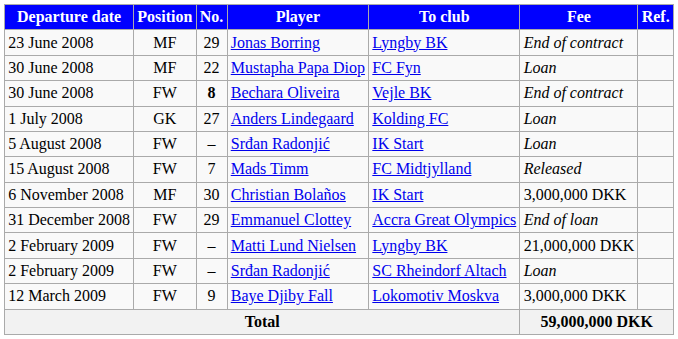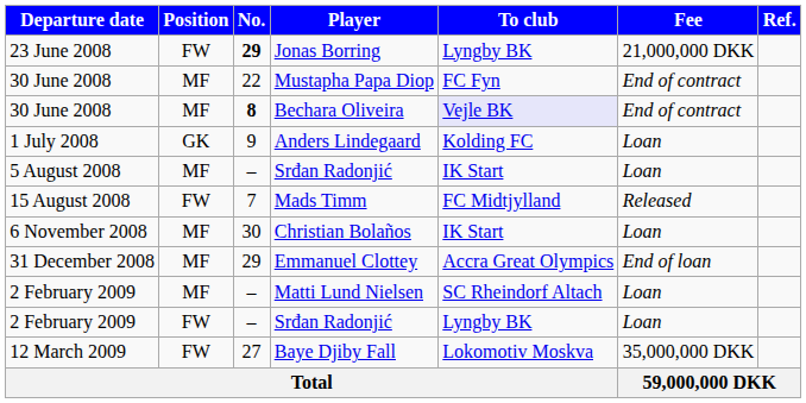 <table class="wikitable sortable">
 <tr>
 <th style="background:#0000ff; color:white;"><strong>Departure date</strong></th>
 <th style="background:#0000ff; color:white;"><strong>Position</strong></th>
 <th style="background:#0000ff; color:white;"><strong>No.</strong></th>
 <th style="background:#0000ff; color:white;"><strong>Player</strong></th>
 <th style="background:#0000ff; color:white;"><strong>To club</strong></th>
 <th style="background:#0000ff; color:white;"><strong>Fee</strong></th>
 <th style="background:#0000ff; color:white;"><strong>Ref.</strong></th>
 </tr>
 <tr>
 <td>23 June 2008</td>
-<td style="text-align:center;">MF</td>
-<td style="text-align:center;">29</td>
+<td style="text-align:center;">FW</td>
+<td style="text-align:center;"><strong>29</strong></td>
 <td style="text-align:left;"> <a href='#'>Jonas Borring</a></td>
 <td style="text-align:left;"> <a href='#'>Lyngby BK</a></td>
-<td><em>End of contract</em></td>
+<td>21,000,000 DKK</td>
 <td></td>
 </tr>
 <tr>
 <td>30 June 2008</td>
 <td style="text-align:center;">MF</td>
 <td style="text-align:center;">22</td>
 <td style="text-align:left;"> <a href='#'>Mustapha Papa Diop</a></td>
 <td style="text-align:left;"> <a href='#'>FC Fyn</a></td>
-<td><em>Loan</em></td>
+<td><em>End of contract</em></td>
 <td></td>
 </tr>
 <tr>
 <td>30 June 2008</td>
-<td style="text-align:center;">FW</td>
+<td style="text-align:center;">MF</td>
 <td style="text-align:center;"><strong>8</strong></td>
 <td style="text-align:left;"> <a href='#'>Bechara Oliveira</a></td>
-<td style="text-align:left;"> <a href='#'>Vejle BK</a></td>
+<td style="background: lavender; text-align:left;"> <a href='#'>Vejle BK</a></td>
 <td><em>End of contract</em></td>
 <td></td>
 </tr>
 <tr>
 <td>1 July 2008</td>
 <td style="text-align:center;">GK</td>
-<td style="text-align:center;">27</td>
+<td style="text-align:center;">9</td>
 <td style="text-align:left;"> <a href='#'>Anders Lindegaard</a></td>
 <td style="text-align:left;"> <a href='#'>Kolding FC</a></td>
 <td><em>Loan</em></td>
 <td></td>
 </tr>
 <tr>
 <td>5 August 2008</td>
-<td style="text-align:center;">FW</td>
+<td style="text-align:center;">MF</td>
 <td style="text-align:center;">–</td>
 <td style="text-align:left;"> <a href='#'>Srđan Radonjić</a></td>
 <td style="text-align:left;"> <a href='#'>IK Start</a></td>
 <td><em>Loan</em></td>
 <td></td>
 </tr>
 <tr>
 <td>15 August 2008</td>
 <td style="text-align:center;">FW</td>
 <td style="text-align:center;">7</td>
 <td style="text-align:left;"> <a href='#'>Mads Timm</a></td>
 <td style="text-align:left;"> <a href='#'>FC Midtjylland</a></td>
 <td><em>Released</em></td>
 <td></td>
 </tr>
 <tr>
 <td>6 November 2008</td>
 <td style="text-align:center;">MF</td>
 <td style="text-align:center;">30</td>
 <td style="text-align:left;"> <a href='#'>Christian Bolaños</a></td>
 <td style="text-align:left;"> <a href='#'>IK Start</a></td>
-<td>3,000,000 DKK</td>
+<td><em>Loan</em></td>
 <td></td>
 </tr>
 <tr>
 <td>31 December 2008</td>
-<td style="text-align:center;">FW</td>
+<td style="text-align:center;">MF</td>
 <td style="text-align:center;">29</td>
 <td style="text-align:left;"> <a href='#'>Emmanuel Clottey</a></td>
 <td style="text-align:left;"> <a href='#'>Accra Great Olympics</a></td>
 <td><em>End of loan</em></td>
 <td></td>
 </tr>
 <tr>
 <td>2 February 2009</td>
-<td style="text-align:center;">FW</td>
+<td style="text-align:center;">MF</td>
 <td style="text-align:center;">–</td>
 <td style="text-align:left;"> <a href='#'>Matti Lund Nielsen</a></td>
-<td style="text-align:left;"> <a href='#'>Lyngby BK</a></td>
-<td>21,000,000 DKK</td>
+<td style="text-align:left;"> <a href='#'>SC Rheindorf Altach</a></td>
+<td><em>Loan</em></td>
 <td></td>
 </tr>
 <tr>
 <td>2 February 2009</td>
 <td style="text-align:center;">FW</td>
 <td style="text-align:center;">–</td>
 <td style="text-align:left;"> <a href='#'>Srđan Radonjić</a></td>
-<td style="text-align:left;"> <a href='#'>SC Rheindorf Altach</a></td>
+<td style="text-align:left;"> <a href='#'>Lyngby BK</a></td>
 <td><em>Loan</em></td>
 <td></td>
 </tr>
 <tr>
 <td>12 March 2009</td>
 <td style="text-align:center;">FW</td>
-<td style="text-align:center;">9</td>
+<td style="text-align:center;">27</td>
 <td style="text-align:left;"> <a href='#'>Baye Djiby Fall</a></td>
 <td style="text-align:left;"> <a href='#'>Lokomotiv Moskva</a></td>
-<td>3,000,000 DKK</td>
+<td>35,000,000 DKK</td>
 <td></td>
 </tr>
 <tr>
 <th colspan="5">Total</th>
 <th colspan="2">59,000,000 DKK</th>
 </tr>
 </table>
